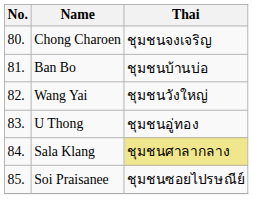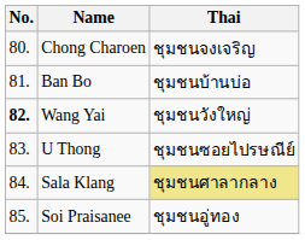 <table class="wikitable sortable">
 <tr>
 <th>No.</th>
 <th>Name</th>
 <th>Thai</th>
 </tr>
 <tr>
 <td>80.</td>
 <td>Chong Charoen</td>
 <td>ชุมชนจงเจริญ</td>
 </tr>
 <tr>
 <td>81.</td>
 <td>Ban Bo</td>
 <td>ชุมชนบ้านบ่อ</td>
 </tr>
 <tr>
-<td>82.</td>
+<td><strong>82.</strong></td>
 <td>Wang Yai</td>
 <td>ชุมชนวังใหญ่</td>
 </tr>
 <tr>
 <td>83.</td>
 <td>U Thong</td>
-<td>ชุมชนอู่ทอง</td>
+<td>ชุมชนซอยไปรษณีย์</td>
 </tr>
 <tr>
 <td>84.</td>
 <td>Sala Klang</td>
 <td style="background: khaki;">ชุมชนศาลากลาง</td>
 </tr>
 <tr>
 <td>85.</td>
 <td>Soi Praisanee</td>
-<td>ชุมชนซอยไปรษณีย์</td>
+<td>ชุมชนอู่ทอง</td>
 </tr>
 <tr>
 </tr>
 </table>
